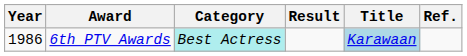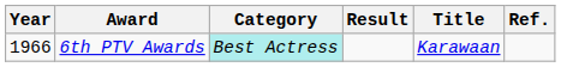 <table class="wikitable">
 <tr>
 <th>Year</th>
 <th>Award</th>
 <th>Category</th>
 <th>Result</th>
 <th>Title</th>
 <th>Ref.</th>
 </tr>
 <tr>
-<td>1986</td>
+<td>1966</td>
 <td><em><a href='#'>6th PTV Awards</a></em></td>
 <td style="background: paleturquoise;"><em>Best Actress</em></td>
 <td></td>
-<td style="background: lightblue;"><em><a href='#'>Karawaan</a></em></td>
+<td><em><a href='#'>Karawaan</a></em></td>
 <td></td>
 </tr>
 </table>
